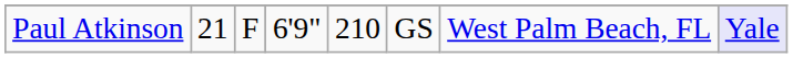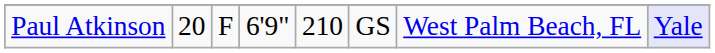 <table class="wikitable sortable" border="1" style="text-align:center;">
 <tr align=center>
 </tr>
 <tr>
 <td><a href='#'>Paul Atkinson</a></td>
-<td>21</td>
+<td>20</td>
 <td>F</td>
 <td>6'9"</td>
 <td>210</td>
 <td>GS</td>
 <td><a href='#'>West Palm Beach, FL</a></td>
 <td style="background: lavender;"><a href='#'>Yale</a></td>
 </tr>
 </table>
